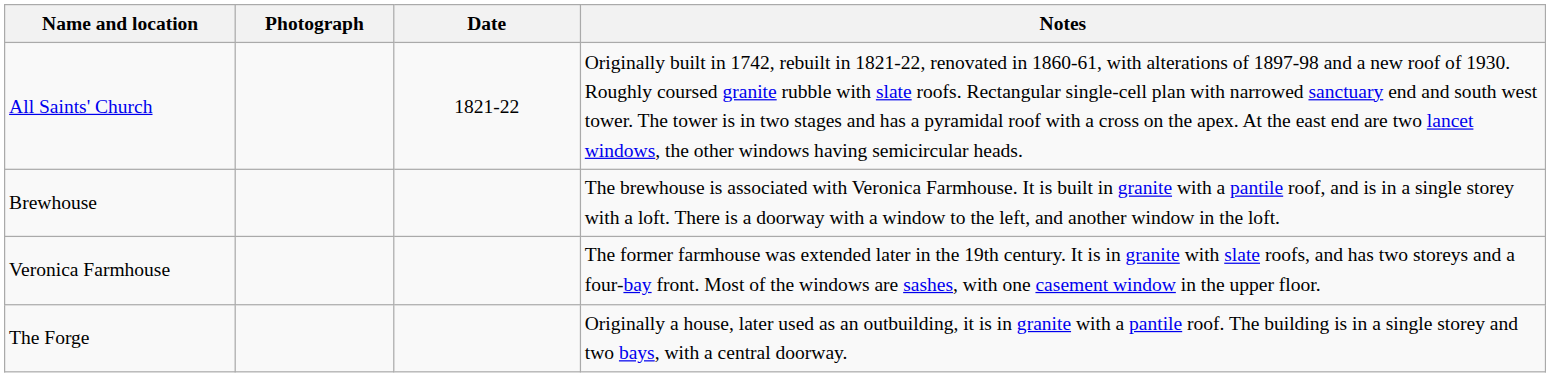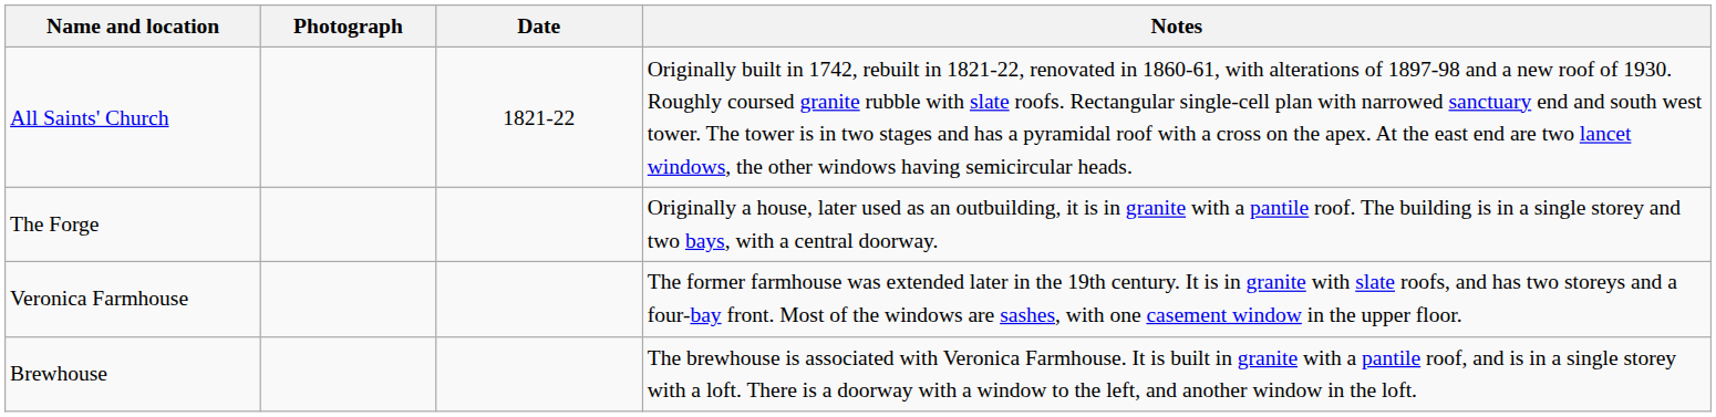 <table class="wikitable sortable plainrowheaders" style="width:100%;border:0px;text-align:left;line-height:150%;">
 <tr>
 <th scope="col"  style="width:150px">Name and location</th>
 <th scope="col"  style="width:100px" class="unsortable">Photograph</th>
 <th scope="col"  style="width:120px">Date</th>
 <th scope="col"  style="width:650px" class="unsortable">Notes</th>
 </tr>
 <tr>
 <td><a href='#'>All Saints' Church</a><br><small></small></td>
 <td></td>
 <td align="center">1821-22</td>
 <td>Originally built in 1742, rebuilt in 1821-22, renovated in 1860-61, with alterations of 1897-98 and a new roof of 1930. Roughly coursed <a href='#'>granite</a> rubble with <a href='#'>slate</a> roofs. Rectangular single-cell plan with narrowed <a href='#'>sanctuary</a> end and south west tower.  The tower is in two stages and has a pyramidal roof with a cross on the apex.  At the east end are two <a href='#'>lancet windows</a>, the other windows having semicircular heads.</td>
 </tr>
 <tr>
-<td>Brewhouse<br><small></small></td>
+<td>The Forge<br><small></small></td>
 <td></td>
 <td align="center"></td>
-<td>The brewhouse is associated with Veronica Farmhouse.  It is built in <a href='#'>granite</a> with a <a href='#'>pantile</a> roof, and is in a single storey with a loft.  There is a doorway with a window to the left, and another window in the loft.</td>
+<td>Originally a house, later used as an outbuilding, it is in <a href='#'>granite</a> with a <a href='#'>pantile</a> roof.  The building is in a single storey and two <a href='#'>bays</a>, with a central doorway.</td>
 </tr>
 <tr>
 <td>Veronica Farmhouse<br><small></small></td>
 <td></td>
 <td align="center"></td>
 <td>The former farmhouse was extended later in the 19th century.  It is in <a href='#'>granite</a> with <a href='#'>slate</a> roofs, and has two storeys and a four-<a href='#'>bay</a> front.  Most of the windows are <a href='#'>sashes</a>, with one <a href='#'>casement window</a> in the upper floor.</td>
 </tr>
 <tr>
-<td>The Forge<br><small></small></td>
+<td>Brewhouse<br><small></small></td>
 <td></td>
 <td align="center"></td>
-<td>Originally a house, later used as an outbuilding, it is in <a href='#'>granite</a> with a <a href='#'>pantile</a> roof.  The building is in a single storey and two <a href='#'>bays</a>, with a central doorway.</td>
+<td>The brewhouse is associated with Veronica Farmhouse.  It is built in <a href='#'>granite</a> with a <a href='#'>pantile</a> roof, and is in a single storey with a loft.  There is a doorway with a window to the left, and another window in the loft.</td>
 </tr>
 <tr>
 </tr>
 </table>
